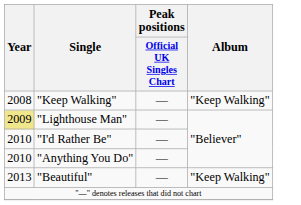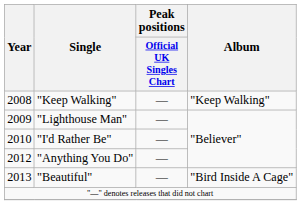 <table class="wikitable" style="text-align:center;">
 <tr>
 <th rowspan="2">Year</th>
 <th rowspan="2">Single</th>
 <th colspan="1">Peak positions</th>
 <th rowspan="2">Album</th>
 </tr>
 <tr style="font-size:smaller;">
 <th width="40"><a href='#'>Official UK Singles Chart</a></th>
 </tr>
 <tr>
 <td>2008</td>
 <td align="left">"Keep Walking"</td>
 <td>—</td>
 <td align="left">"Keep Walking"</td>
 </tr>
 <tr>
-<td style="background: khaki;">2009</td>
+<td>2009</td>
 <td align="left">"Lighthouse Man"</td>
 <td>—</td>
 <td align="left" rowspan="3">"Believer"</td>
 </tr>
 <tr>
 <td>2010</td>
 <td align="left">"I'd Rather Be"</td>
 <td>—</td>
 </tr>
 <tr>
-<td>2010</td>
+<td>2012</td>
 <td align="left">"Anything You Do"</td>
 <td>—</td>
 </tr>
 <tr>
 <td>2013</td>
 <td align="left">"Beautiful"</td>
 <td>—</td>
-<td align="left">"Keep Walking"</td>
+<td align="left">"Bird Inside A Cage"</td>
 </tr>
 <tr>
 <td colspan="10" style="font-size:8pt">"—" denotes releases that did not chart</td>
 </tr>
 <tr>
 </tr>
 </table>
